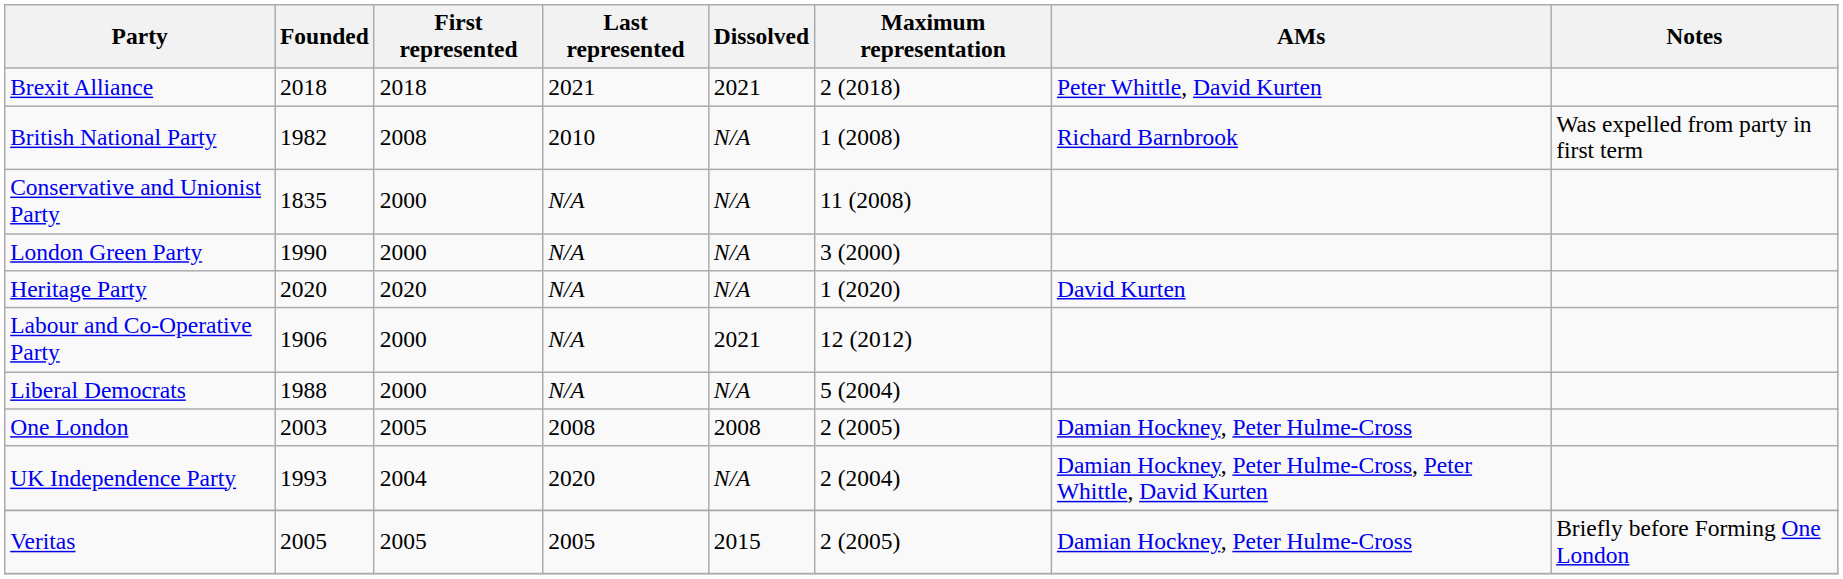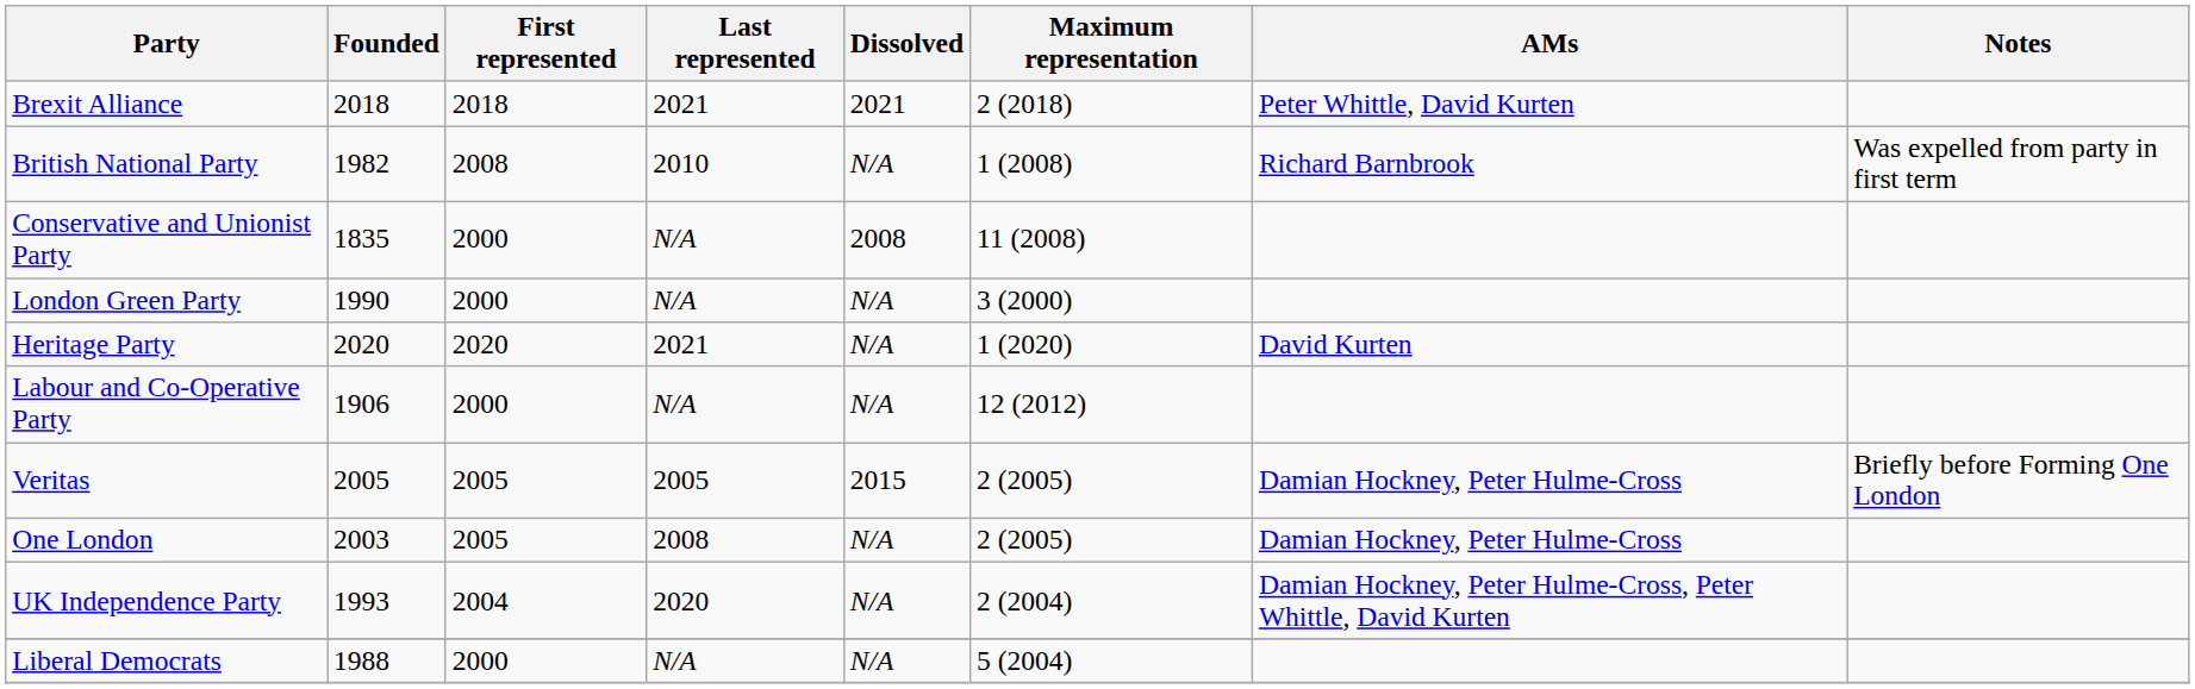 <table class="wikitable sortable">
 <tr>
 <th>Party</th>
 <th>Founded</th>
 <th>First represented</th>
 <th>Last represented</th>
 <th>Dissolved</th>
 <th data-sort-type="number">Maximum representation</th>
 <th>AMs</th>
 <th>Notes</th>
 </tr>
 <tr>
 <td><a href='#'>Brexit Alliance</a></td>
 <td>2018</td>
 <td>2018</td>
 <td>2021</td>
 <td>2021</td>
 <td>2 (2018)</td>
 <td><a href='#'>Peter Whittle</a>, <a href='#'>David Kurten</a></td>
 <td></td>
 </tr>
 <tr>
 <td><a href='#'>British National Party</a></td>
 <td>1982</td>
 <td>2008</td>
 <td>2010</td>
 <td><em>N/A</em></td>
 <td>1 (2008)</td>
 <td><a href='#'>Richard Barnbrook</a></td>
 <td>Was expelled from party in first term</td>
 </tr>
 <tr>
 <td><a href='#'>Conservative and Unionist Party</a></td>
 <td>1835</td>
 <td>2000</td>
 <td><em>N/A</em></td>
-<td><em>N/A</em></td>
+<td>2008</td>
 <td>11 (2008)</td>
 <td></td>
 <td></td>
 </tr>
 <tr>
 <td><a href='#'>London Green Party</a></td>
 <td>1990</td>
 <td>2000</td>
 <td><em>N/A</em></td>
 <td><em>N/A</em></td>
 <td>3 (2000)</td>
 <td></td>
 <td></td>
 </tr>
 <tr>
 <td><a href='#'>Heritage Party</a></td>
 <td>2020</td>
 <td>2020</td>
-<td><em>N/A</em></td>
+<td>2021</td>
 <td><em>N/A</em></td>
 <td>1 (2020)</td>
 <td><a href='#'>David Kurten</a></td>
 <td></td>
 </tr>
 <tr>
 <td><a href='#'>Labour and Co-Operative Party</a></td>
 <td>1906</td>
 <td>2000</td>
 <td><em>N/A</em></td>
-<td>2021</td>
+<td><em>N/A</em></td>
 <td>12 (2012)</td>
 <td></td>
 <td></td>
 </tr>
 <tr>
-<td><a href='#'>Liberal Democrats</a></td>
-<td>1988</td>
-<td>2000</td>
-<td><em>N/A</em></td>
-<td><em>N/A</em></td>
-<td>5 (2004)</td>
-<td></td>
-<td></td>
+<td><a href='#'>Veritas</a></td>
+<td>2005</td>
+<td>2005</td>
+<td>2005</td>
+<td>2015</td>
+<td>2 (2005)</td>
+<td><a href='#'>Damian Hockney</a>, <a href='#'>Peter Hulme-Cross</a></td>
+<td>Briefly before Forming <a href='#'>One London</a></td>
 </tr>
 <tr>
 <td><a href='#'>One London</a></td>
 <td>2003</td>
 <td>2005</td>
 <td>2008</td>
-<td>2008</td>
+<td><em>N/A</em></td>
 <td>2 (2005)</td>
 <td><a href='#'>Damian Hockney</a>, <a href='#'>Peter Hulme-Cross</a></td>
 <td></td>
 </tr>
 <tr>
 <td><a href='#'>UK Independence Party</a></td>
 <td>1993</td>
 <td>2004</td>
 <td>2020</td>
 <td><em>N/A</em></td>
 <td>2 (2004)</td>
 <td><a href='#'>Damian Hockney</a>, <a href='#'>Peter Hulme-Cross</a>, <a href='#'>Peter Whittle</a>, <a href='#'>David Kurten</a></td>
 <td></td>
 </tr>
 <tr>
 </tr>
 <tr>
-<td><a href='#'>Veritas</a></td>
-<td>2005</td>
-<td>2005</td>
-<td>2005</td>
-<td>2015</td>
-<td>2 (2005)</td>
-<td><a href='#'>Damian Hockney</a>, <a href='#'>Peter Hulme-Cross</a></td>
-<td>Briefly before Forming <a href='#'>One London</a></td>
+<td><a href='#'>Liberal Democrats</a></td>
+<td>1988</td>
+<td>2000</td>
+<td><em>N/A</em></td>
+<td><em>N/A</em></td>
+<td>5 (2004)</td>
+<td></td>
+<td></td>
 </tr>
 <tr>
 </tr>
 </table>
